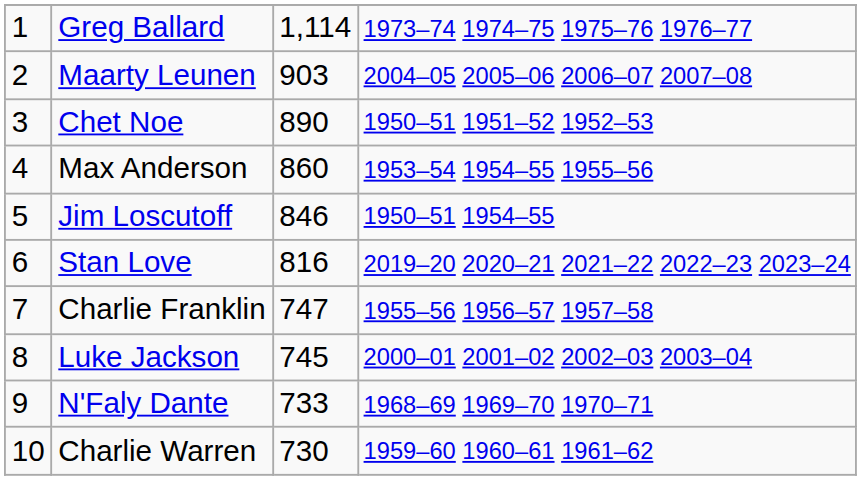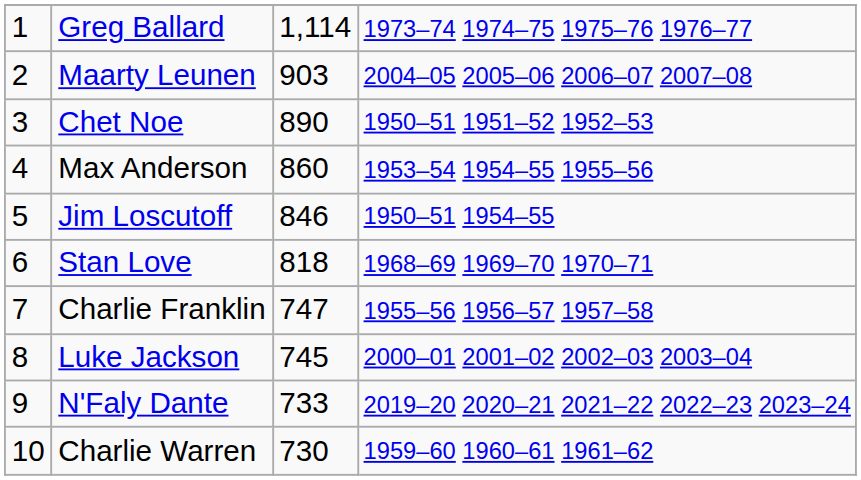 <table class="wikitable">
 <tr>
 </tr>
 <tr>
 <td>1</td>
 <td><a href='#'>Greg Ballard</a></td>
 <td>1,114</td>
 <td style="font-size:80%;"><a href='#'>1973–74</a> <a href='#'>1974–75</a> <a href='#'>1975–76</a> <a href='#'>1976–77</a></td>
 </tr>
 <tr>
 <td>2</td>
 <td><a href='#'>Maarty Leunen</a></td>
 <td>903</td>
 <td style="font-size:80%;"><a href='#'>2004–05</a> <a href='#'>2005–06</a> <a href='#'>2006–07</a> <a href='#'>2007–08</a></td>
 </tr>
 <tr>
 <td>3</td>
 <td><a href='#'>Chet Noe</a></td>
 <td>890</td>
 <td style="font-size:80%;"><a href='#'>1950–51</a> <a href='#'>1951–52</a> <a href='#'>1952–53</a></td>
 </tr>
 <tr>
 <td>4</td>
 <td>Max Anderson</td>
 <td>860</td>
 <td style="font-size:80%;"><a href='#'>1953–54</a> <a href='#'>1954–55</a> <a href='#'>1955–56</a></td>
 </tr>
 <tr>
 <td>5</td>
 <td><a href='#'>Jim Loscutoff</a></td>
 <td>846</td>
 <td style="font-size:80%;"><a href='#'>1950–51</a> <a href='#'>1954–55</a></td>
 </tr>
 <tr>
 <td>6</td>
 <td><a href='#'>Stan Love</a></td>
-<td>816</td>
-<td style="font-size:80%;"><a href='#'>2019–20</a> <a href='#'>2020–21</a> <a href='#'>2021–22</a> <a href='#'>2022–23</a> <a href='#'>2023–24</a></td>
+<td>818</td>
+<td style="font-size:80%;"><a href='#'>1968–69</a> <a href='#'>1969–70</a> <a href='#'>1970–71</a></td>
 </tr>
 <tr>
 <td>7</td>
 <td>Charlie Franklin</td>
 <td>747</td>
 <td style="font-size:80%;"><a href='#'>1955–56</a> <a href='#'>1956–57</a> <a href='#'>1957–58</a></td>
 </tr>
 <tr>
 <td>8</td>
 <td><a href='#'>Luke Jackson</a></td>
 <td>745</td>
 <td style="font-size:80%;"><a href='#'>2000–01</a> <a href='#'>2001–02</a> <a href='#'>2002–03</a> <a href='#'>2003–04</a></td>
 </tr>
 <tr>
 <td>9</td>
 <td><a href='#'>N'Faly Dante</a></td>
 <td>733</td>
-<td style="font-size:80%;"><a href='#'>1968–69</a> <a href='#'>1969–70</a> <a href='#'>1970–71</a></td>
+<td style="font-size:80%;"><a href='#'>2019–20</a> <a href='#'>2020–21</a> <a href='#'>2021–22</a> <a href='#'>2022–23</a> <a href='#'>2023–24</a></td>
 </tr>
 <tr>
 <td>10</td>
 <td>Charlie Warren</td>
 <td>730</td>
 <td style="font-size:80%;"><a href='#'>1959–60</a> <a href='#'>1960–61</a> <a href='#'>1961–62</a></td>
 </tr>
 </table>
